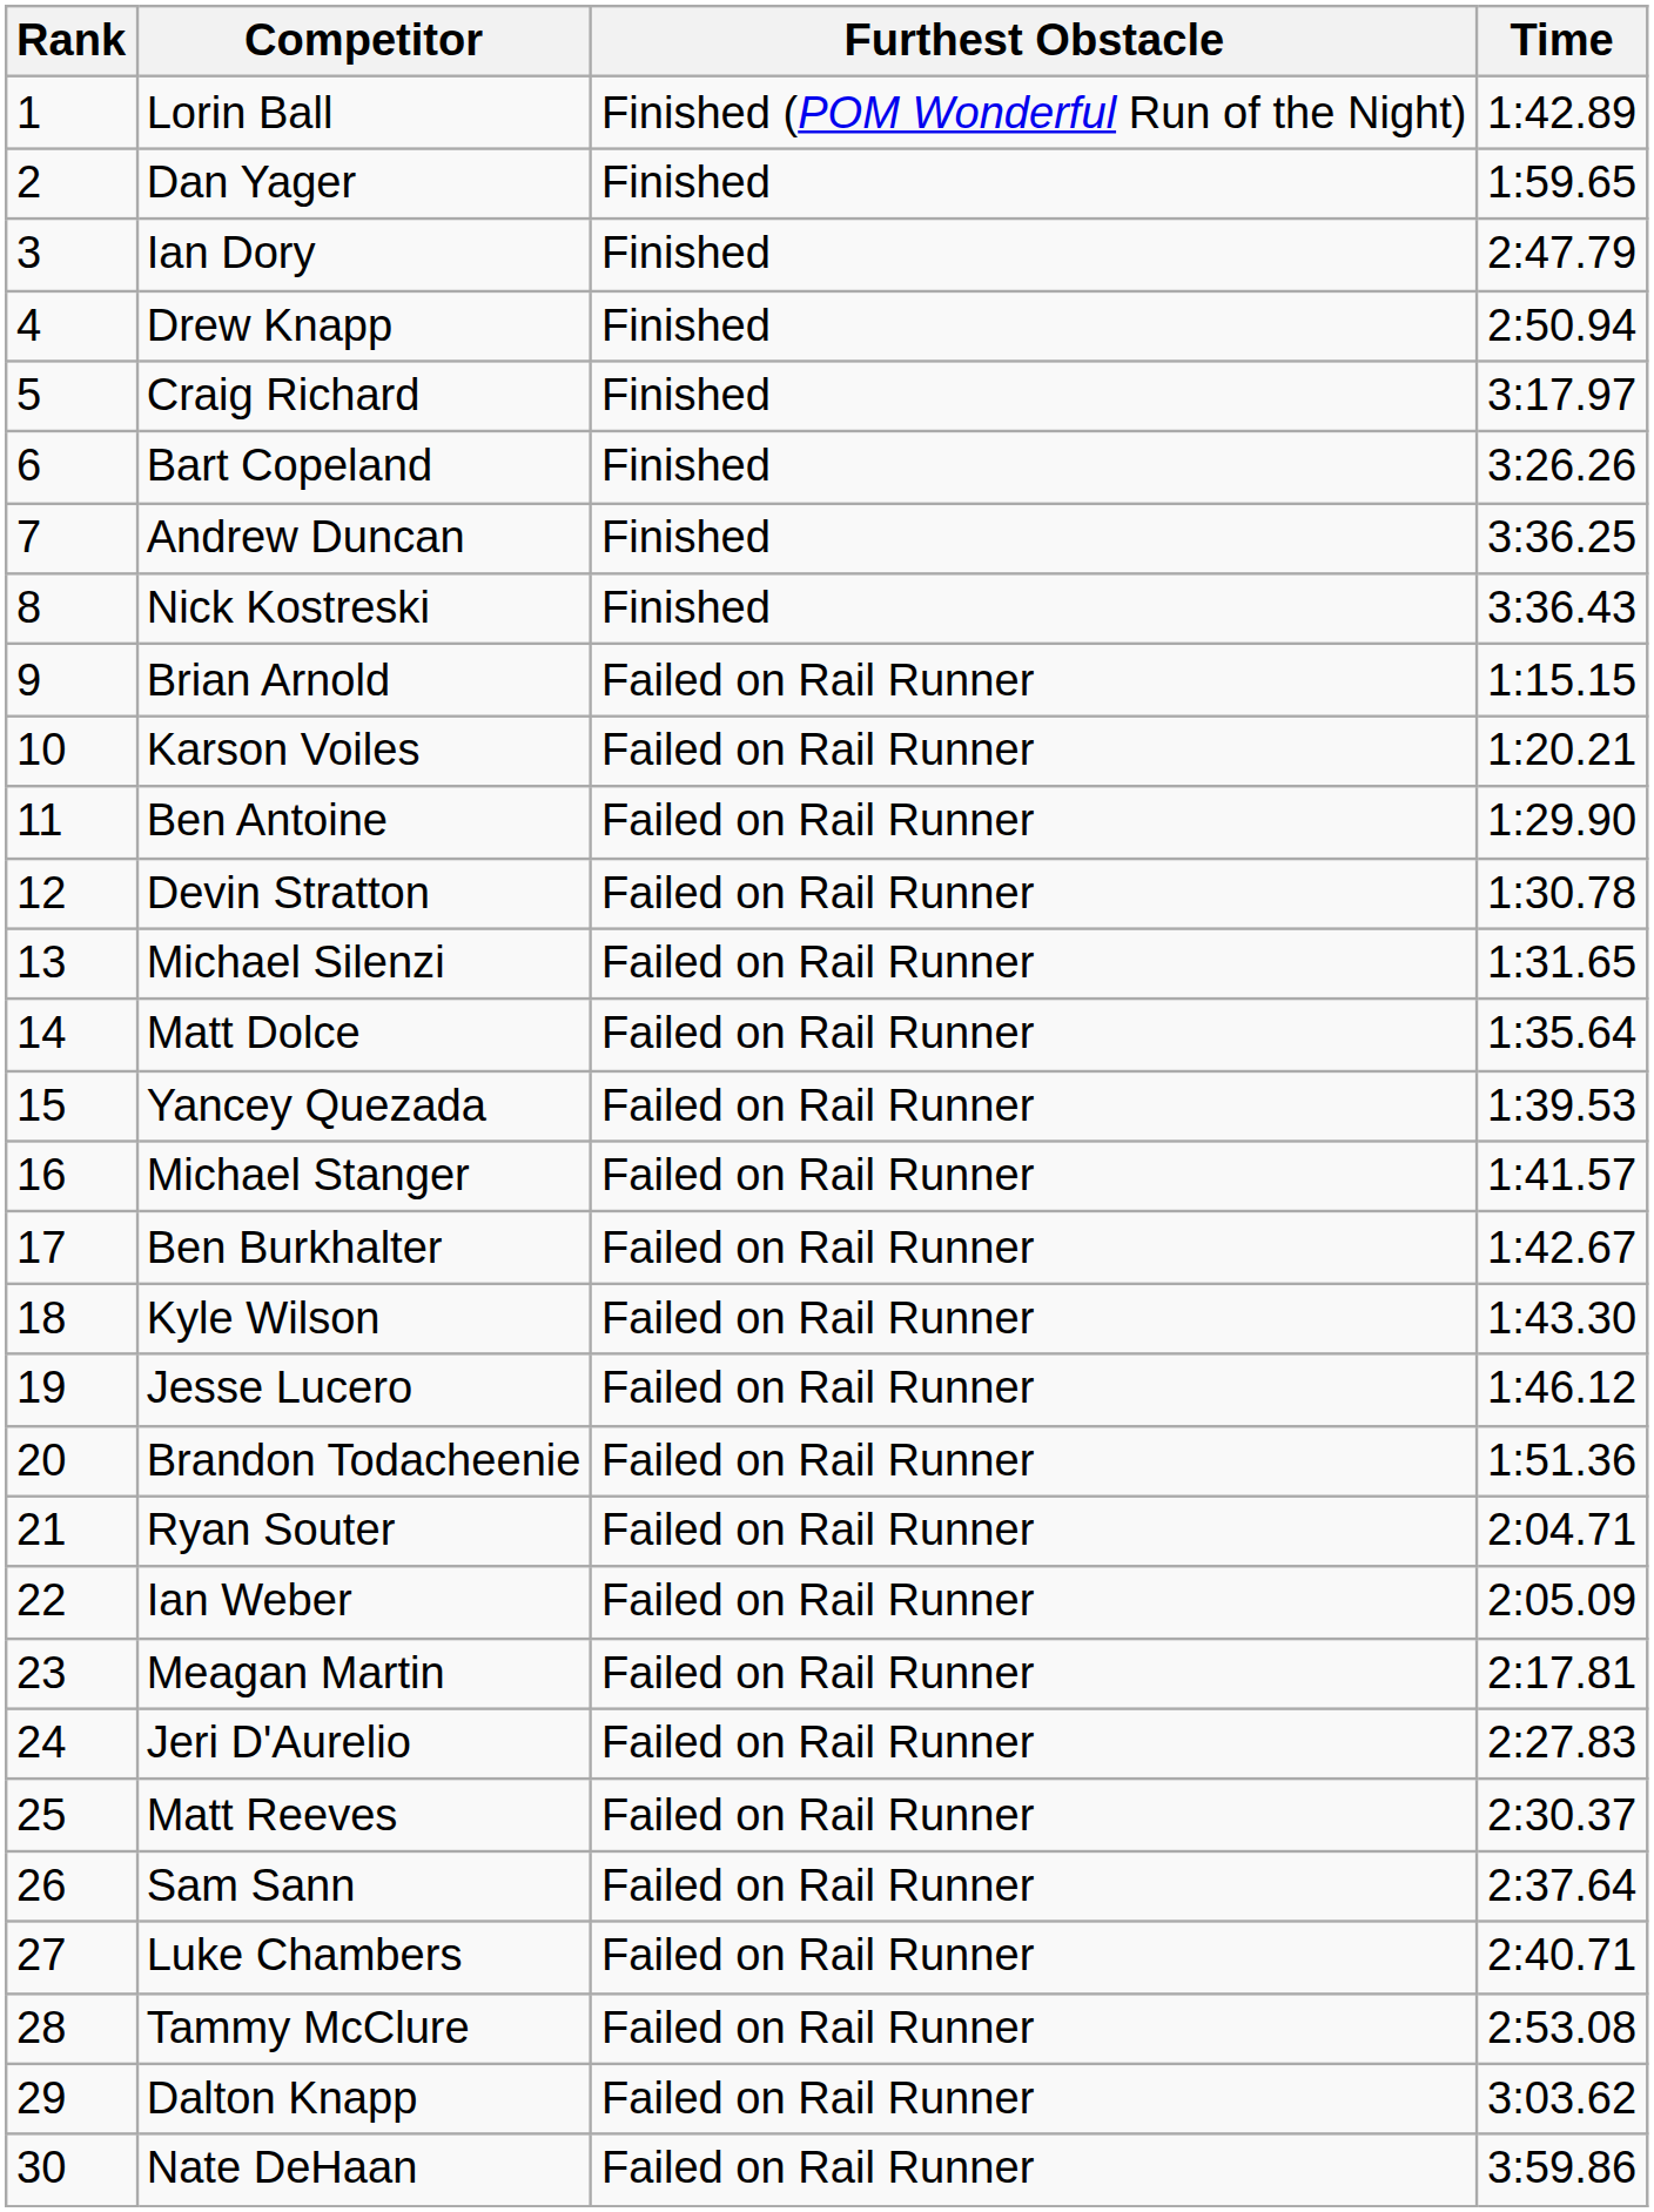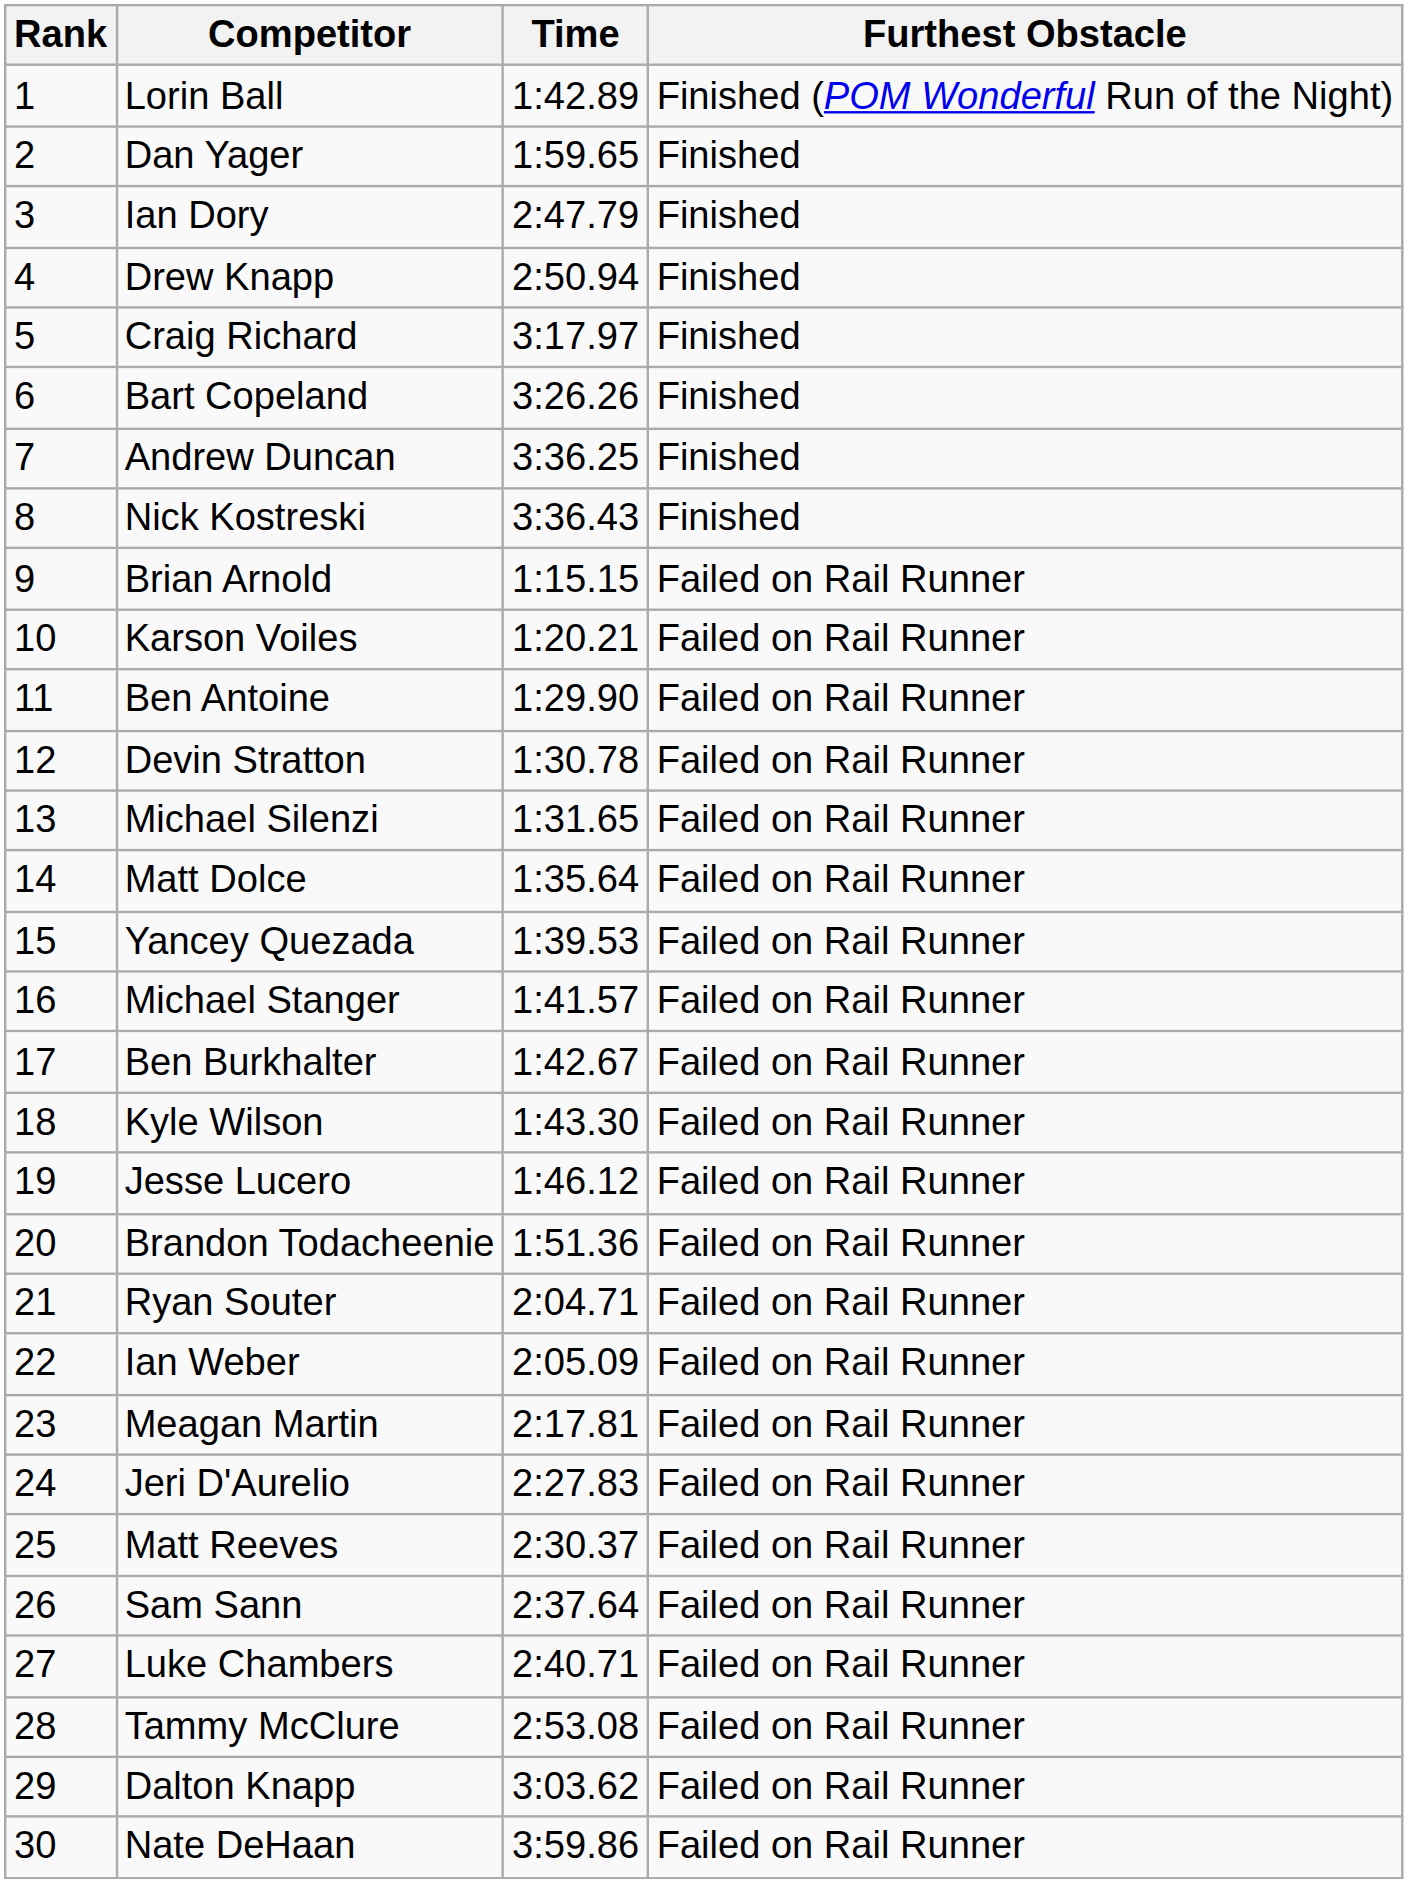 <table class="wikitable sortable mw-collapsible">
 <tr>
 <th>Rank</th>
 <th>Competitor</th>
+<th>Time</th>
 <th>Furthest Obstacle</th>
-<th>Time</th>
 </tr>
 <tr>
 <td>1</td>
 <td>Lorin Ball</td>
+<td>1:42.89</td>
 <td>Finished (<em><a href='#'>POM Wonderful</a></em> Run of the Night)</td>
-<td>1:42.89</td>
 </tr>
 <tr>
 <td>2</td>
 <td>Dan Yager</td>
+<td>1:59.65</td>
 <td>Finished</td>
-<td>1:59.65</td>
 </tr>
 <tr>
 <td>3</td>
 <td>Ian Dory</td>
+<td>2:47.79</td>
 <td>Finished</td>
-<td>2:47.79</td>
 </tr>
 <tr>
 <td>4</td>
 <td>Drew Knapp</td>
+<td>2:50.94</td>
 <td>Finished</td>
-<td>2:50.94</td>
 </tr>
 <tr>
 <td>5</td>
 <td>Craig Richard</td>
+<td>3:17.97</td>
 <td>Finished</td>
-<td>3:17.97</td>
 </tr>
 <tr>
 <td>6</td>
 <td>Bart Copeland</td>
+<td>3:26.26</td>
 <td>Finished</td>
-<td>3:26.26</td>
 </tr>
 <tr>
 <td>7</td>
 <td>Andrew Duncan</td>
+<td>3:36.25</td>
 <td>Finished</td>
-<td>3:36.25</td>
 </tr>
 <tr>
 <td>8</td>
 <td>Nick Kostreski</td>
+<td>3:36.43</td>
 <td>Finished</td>
-<td>3:36.43</td>
 </tr>
 <tr>
 <td>9</td>
 <td>Brian Arnold</td>
+<td>1:15.15</td>
 <td>Failed on Rail Runner</td>
-<td>1:15.15</td>
 </tr>
 <tr>
 <td>10</td>
 <td>Karson Voiles</td>
+<td>1:20.21</td>
 <td>Failed on Rail Runner</td>
-<td>1:20.21</td>
 </tr>
 <tr>
 <td>11</td>
 <td>Ben Antoine</td>
+<td>1:29.90</td>
 <td>Failed on Rail Runner</td>
-<td>1:29.90</td>
 </tr>
 <tr>
 <td>12</td>
 <td>Devin Stratton</td>
+<td>1:30.78</td>
 <td>Failed on Rail Runner</td>
-<td>1:30.78</td>
 </tr>
 <tr>
 <td>13</td>
 <td>Michael Silenzi</td>
+<td>1:31.65</td>
 <td>Failed on Rail Runner</td>
-<td>1:31.65</td>
 </tr>
 <tr>
 <td>14</td>
 <td>Matt Dolce</td>
+<td>1:35.64</td>
 <td>Failed on Rail Runner</td>
-<td>1:35.64</td>
 </tr>
 <tr>
 <td>15</td>
 <td>Yancey Quezada</td>
+<td>1:39.53</td>
 <td>Failed on Rail Runner</td>
-<td>1:39.53</td>
 </tr>
 <tr>
 <td>16</td>
 <td>Michael Stanger</td>
+<td>1:41.57</td>
 <td>Failed on Rail Runner</td>
-<td>1:41.57</td>
 </tr>
 <tr>
 <td>17</td>
 <td>Ben Burkhalter</td>
+<td>1:42.67</td>
 <td>Failed on Rail Runner</td>
-<td>1:42.67</td>
 </tr>
 <tr>
 <td>18</td>
 <td>Kyle Wilson</td>
+<td>1:43.30</td>
 <td>Failed on Rail Runner</td>
-<td>1:43.30</td>
 </tr>
 <tr>
 <td>19</td>
 <td>Jesse Lucero</td>
+<td>1:46.12</td>
 <td>Failed on Rail Runner</td>
-<td>1:46.12</td>
 </tr>
 <tr>
 <td>20</td>
 <td>Brandon Todacheenie</td>
+<td>1:51.36</td>
 <td>Failed on Rail Runner</td>
-<td>1:51.36</td>
 </tr>
 <tr>
 <td>21</td>
 <td>Ryan Souter</td>
+<td>2:04.71</td>
 <td>Failed on Rail Runner</td>
-<td>2:04.71</td>
 </tr>
 <tr>
 <td>22</td>
 <td>Ian Weber</td>
+<td>2:05.09</td>
 <td>Failed on Rail Runner</td>
-<td>2:05.09</td>
 </tr>
 <tr>
 <td>23</td>
 <td>Meagan Martin</td>
+<td>2:17.81</td>
 <td>Failed on Rail Runner</td>
-<td>2:17.81</td>
 </tr>
 <tr>
 <td>24</td>
 <td>Jeri D'Aurelio</td>
+<td>2:27.83</td>
 <td>Failed on Rail Runner</td>
-<td>2:27.83</td>
 </tr>
 <tr>
 <td>25</td>
 <td>Matt Reeves</td>
+<td>2:30.37</td>
 <td>Failed on Rail Runner</td>
-<td>2:30.37</td>
 </tr>
 <tr>
 <td>26</td>
 <td>Sam Sann</td>
+<td>2:37.64</td>
 <td>Failed on Rail Runner</td>
-<td>2:37.64</td>
 </tr>
 <tr>
 <td>27</td>
 <td>Luke Chambers</td>
+<td>2:40.71</td>
 <td>Failed on Rail Runner</td>
-<td>2:40.71</td>
 </tr>
 <tr>
 <td>28</td>
 <td>Tammy McClure</td>
+<td>2:53.08</td>
 <td>Failed on Rail Runner</td>
-<td>2:53.08</td>
 </tr>
 <tr>
 <td>29</td>
 <td>Dalton Knapp</td>
+<td>3:03.62</td>
 <td>Failed on Rail Runner</td>
-<td>3:03.62</td>
 </tr>
 <tr>
 <td>30</td>
 <td>Nate DeHaan</td>
+<td>3:59.86</td>
 <td>Failed on Rail Runner</td>
-<td>3:59.86</td>
 </tr>
 </table>
